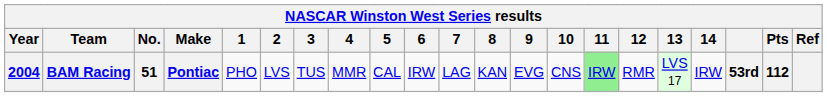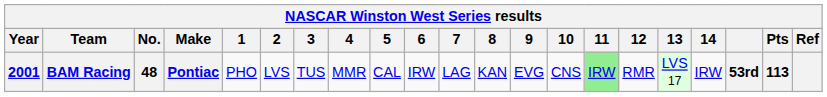 <table class="wikitable" style="text-align:center; font-size:75%">
 <tr>
 <th colspan=21><a href='#'>NASCAR Winston West Series</a> results</th>
 </tr>
 <tr>
 <th>Year</th>
 <th>Team</th>
 <th>No.</th>
 <th>Make</th>
 <th>1</th>
 <th>2</th>
 <th>3</th>
 <th>4</th>
 <th>5</th>
 <th>6</th>
 <th>7</th>
 <th>8</th>
 <th>9</th>
 <th>10</th>
 <th>11</th>
 <th>12</th>
 <th>13</th>
 <th>14</th>
 <th></th>
 <th>Pts</th>
 <th>Ref</th>
 </tr>
 <tr>
-<th><a href='#'>2004</a></th>
+<th><a href='#'>2001</a></th>
 <th><a href='#'>BAM Racing</a></th>
-<th>51</th>
+<th>48</th>
 <th><a href='#'>Pontiac</a></th>
 <td><a href='#'>PHO</a></td>
 <td><a href='#'>LVS</a></td>
 <td><a href='#'>TUS</a></td>
 <td><a href='#'>MMR</a></td>
 <td><a href='#'>CAL</a></td>
 <td><a href='#'>IRW</a></td>
 <td><a href='#'>LAG</a></td>
 <td><a href='#'>KAN</a></td>
 <td><a href='#'>EVG</a></td>
 <td><a href='#'>CNS</a></td>
 <td style="background: lightgreen;"><a href='#'>IRW</a></td>
 <td><a href='#'>RMR</a></td>
 <td style="background:#DFFFDF;"><a href='#'>LVS</a><br><small>17</small></td>
 <td><a href='#'>IRW</a></td>
 <th>53rd</th>
-<th>112</th>
+<th>113</th>
 <th></th>
 </tr>
 </table>
